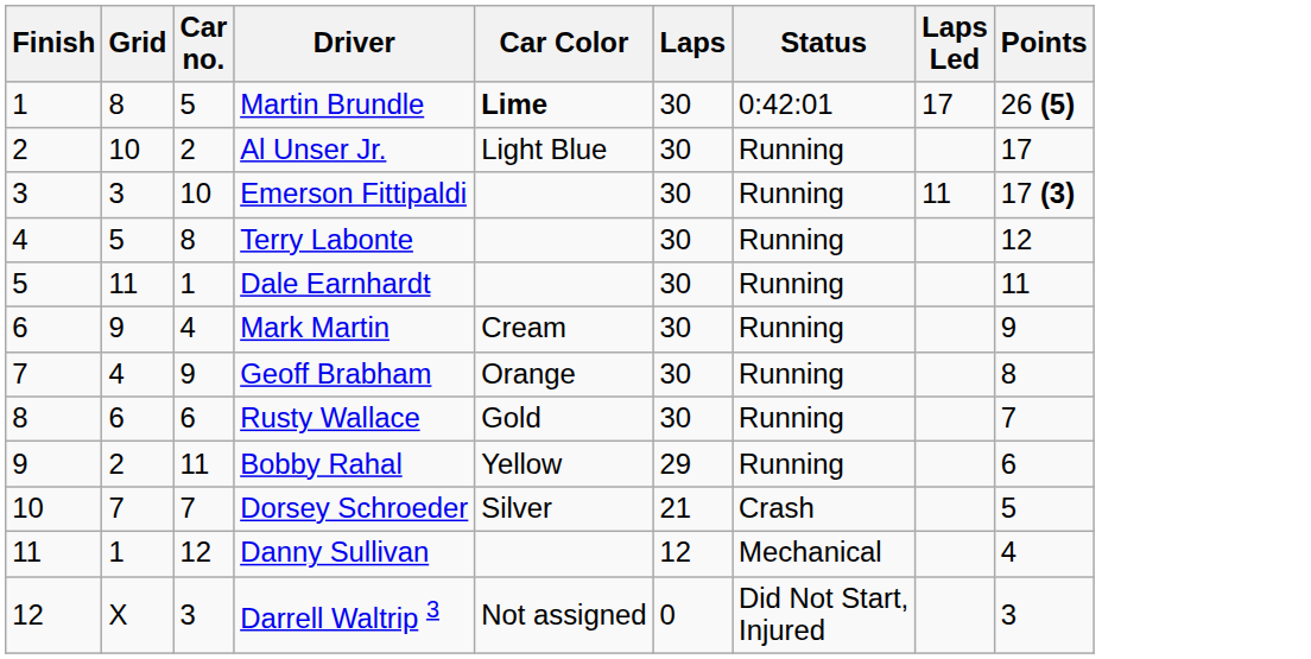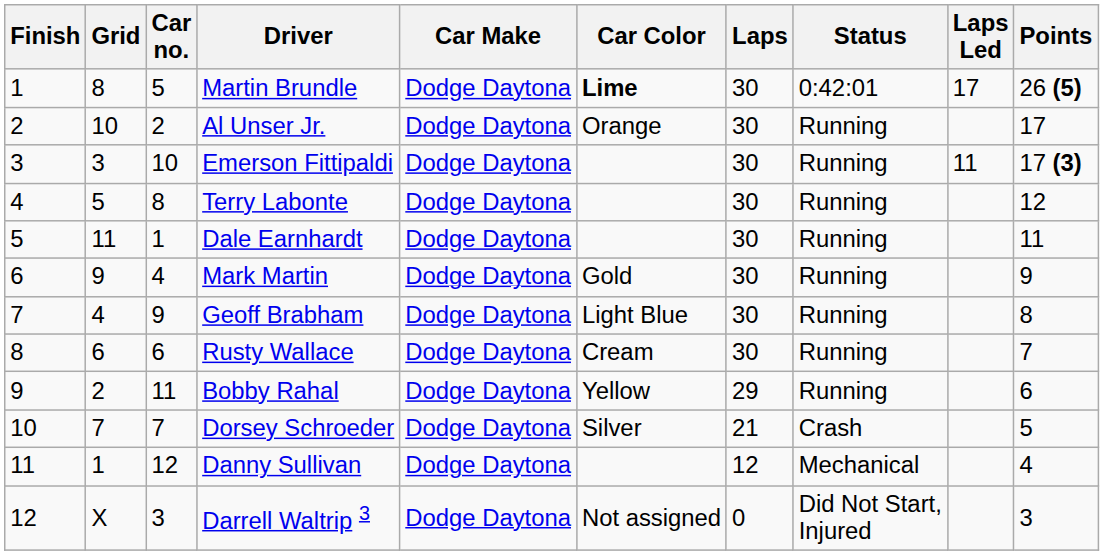 <table class="wikitable">
 <tr>
 <th>Finish</th>
 <th>Grid</th>
 <th>Car<br>no.</th>
 <th>Driver</th>
+<th>Car Make</th>
 <th>Car Color</th>
 <th>Laps</th>
 <th>Status</th>
 <th>Laps<br>Led</th>
 <th>Points</th>
 </tr>
 <tr>
 <td>1</td>
 <td>8</td>
 <td>5</td>
 <td> <a href='#'>Martin Brundle</a></td>
+<td><a href='#'>Dodge Daytona</a></td>
 <td><strong><div> Lime</div></strong></td>
 <td>30</td>
 <td>0:42:01</td>
 <td>17</td>
 <td>26 <strong>(5)</strong></td>
 </tr>
 <tr>
 <td>2</td>
 <td>10</td>
 <td>2</td>
 <td> <a href='#'>Al Unser Jr.</a></td>
-<td><div> Light Blue</div></td>
+<td><a href='#'>Dodge Daytona</a></td>
+<td><div> Orange</div></td>
 <td>30</td>
 <td>Running</td>
 <td></td>
 <td>17</td>
 </tr>
 <tr>
 <td>3</td>
 <td>3</td>
 <td>10</td>
 <td> <a href='#'>Emerson Fittipaldi</a></td>
+<td><a href='#'>Dodge Daytona</a></td>
 <td><div> </div></td>
 <td>30</td>
 <td>Running</td>
 <td>11</td>
 <td>17 <strong>(3)</strong></td>
 </tr>
 <tr>
 <td>4</td>
 <td>5</td>
 <td>8</td>
 <td> <a href='#'>Terry Labonte</a></td>
+<td><a href='#'>Dodge Daytona</a></td>
 <td><div> </div></td>
 <td>30</td>
 <td>Running</td>
 <td></td>
 <td>12</td>
 </tr>
 <tr>
 <td>5</td>
 <td>11</td>
 <td>1</td>
 <td> <a href='#'>Dale Earnhardt</a></td>
+<td><a href='#'>Dodge Daytona</a></td>
 <td><div></div></td>
 <td>30</td>
 <td>Running</td>
 <td></td>
 <td>11</td>
 </tr>
 <tr>
 <td>6</td>
 <td>9</td>
 <td>4</td>
 <td> <a href='#'>Mark Martin</a></td>
-<td><div> Cream</div></td>
+<td><a href='#'>Dodge Daytona</a></td>
+<td><div> Gold</div></td>
 <td>30</td>
 <td>Running</td>
 <td></td>
 <td>9</td>
 </tr>
 <tr>
 <td>7</td>
 <td>4</td>
 <td>9</td>
 <td> <a href='#'>Geoff Brabham</a></td>
-<td><div> Orange</div></td>
+<td><a href='#'>Dodge Daytona</a></td>
+<td><div> Light Blue</div></td>
 <td>30</td>
 <td>Running</td>
 <td></td>
 <td>8</td>
 </tr>
 <tr>
 <td>8</td>
 <td>6</td>
 <td>6</td>
 <td> <a href='#'>Rusty Wallace</a></td>
-<td><div> Gold</div></td>
+<td><a href='#'>Dodge Daytona</a></td>
+<td><div> Cream</div></td>
 <td>30</td>
 <td>Running</td>
 <td></td>
 <td>7</td>
 </tr>
 <tr>
 <td>9</td>
 <td>2</td>
 <td>11</td>
 <td> <a href='#'>Bobby Rahal</a></td>
+<td><a href='#'>Dodge Daytona</a></td>
 <td><div> Yellow</div></td>
 <td>29</td>
 <td>Running</td>
 <td></td>
 <td>6</td>
 </tr>
 <tr>
 <td>10</td>
 <td>7</td>
 <td>7</td>
 <td> <a href='#'>Dorsey Schroeder</a></td>
+<td><a href='#'>Dodge Daytona</a></td>
 <td><div> Silver</div></td>
 <td>21</td>
 <td>Crash</td>
 <td></td>
 <td>5</td>
 </tr>
 <tr>
 <td>11</td>
 <td>1</td>
 <td>12</td>
 <td> <a href='#'>Danny Sullivan</a></td>
+<td><a href='#'>Dodge Daytona</a></td>
 <td><div> </div></td>
 <td>12</td>
 <td>Mechanical</td>
 <td></td>
 <td>4</td>
 </tr>
 <tr>
 <td>12</td>
 <td>X</td>
 <td>3</td>
 <td> <a href='#'>Darrell Waltrip</a> <sup><a href='#'>3</a></sup></td>
+<td><a href='#'>Dodge Daytona</a></td>
 <td>Not assigned</td>
 <td>0</td>
 <td>Did Not Start,<br>Injured</td>
 <td></td>
 <td>3</td>
 </tr>
 </table>
